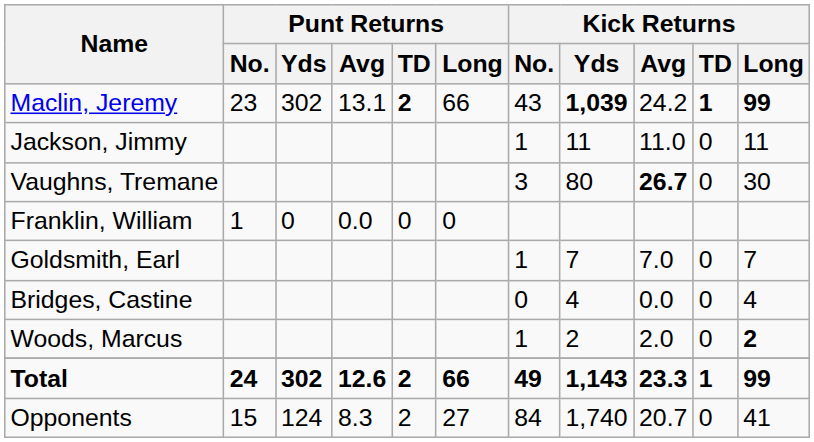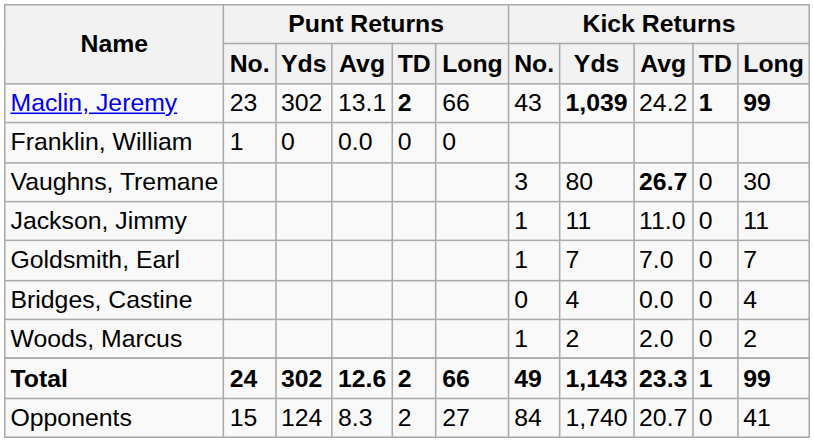 <table class="wikitable" style="white-space:nowrap">
 <tr>
 <th rowspan="2">Name</th>
 <th colspan="5">Punt Returns</th>
 <th colspan="5">Kick Returns</th>
 </tr>
 <tr>
 <th>No.</th>
 <th>Yds</th>
 <th>Avg</th>
 <th>TD</th>
 <th>Long</th>
 <th>No.</th>
 <th>Yds</th>
 <th>Avg</th>
 <th>TD</th>
 <th>Long</th>
 </tr>
 <tr>
 <td><a href='#'>Maclin, Jeremy</a></td>
 <td>23</td>
 <td>302</td>
 <td>13.1</td>
 <td><strong>2</strong></td>
 <td>66</td>
 <td>43</td>
 <td><strong>1,039</strong></td>
 <td>24.2</td>
 <td><strong>1</strong></td>
 <td><strong>99</strong></td>
 </tr>
 <tr>
-<td>Jackson, Jimmy</td>
+<td>Franklin, William</td>
+<td>1</td>
+<td>0</td>
+<td>0.0</td>
+<td>0</td>
+<td>0</td>
 <td></td>
 <td></td>
 <td></td>
 <td></td>
 <td></td>
-<td>1</td>
-<td>11</td>
-<td>11.0</td>
-<td>0</td>
-<td>11</td>
 </tr>
 <tr>
 <td>Vaughns, Tremane</td>
 <td></td>
 <td></td>
 <td></td>
 <td></td>
 <td></td>
 <td>3</td>
 <td>80</td>
 <td><strong>26.7</strong></td>
 <td>0</td>
 <td>30</td>
 </tr>
 <tr>
-<td>Franklin, William</td>
-<td>1</td>
-<td>0</td>
-<td>0.0</td>
-<td>0</td>
-<td>0</td>
+<td>Jackson, Jimmy</td>
 <td></td>
 <td></td>
 <td></td>
 <td></td>
 <td></td>
+<td>1</td>
+<td>11</td>
+<td>11.0</td>
+<td>0</td>
+<td>11</td>
 </tr>
 <tr>
 <td>Goldsmith, Earl</td>
 <td></td>
 <td></td>
 <td></td>
 <td></td>
 <td></td>
 <td>1</td>
 <td>7</td>
 <td>7.0</td>
 <td>0</td>
 <td>7</td>
 </tr>
 <tr>
 <td>Bridges, Castine</td>
 <td></td>
 <td></td>
 <td></td>
 <td></td>
 <td></td>
 <td>0</td>
 <td>4</td>
 <td>0.0</td>
 <td>0</td>
 <td>4</td>
 </tr>
 <tr>
 <td>Woods, Marcus</td>
 <td></td>
 <td></td>
 <td></td>
 <td></td>
 <td></td>
 <td>1</td>
 <td>2</td>
 <td>2.0</td>
 <td>0</td>
-<td><strong>2</strong></td>
+<td>2</td>
 </tr>
 <tr>
 </tr>
 <tr style="font-weight:bold;">
 <td>Total</td>
 <td>24</td>
 <td>302</td>
 <td>12.6</td>
 <td>2</td>
 <td>66</td>
 <td>49</td>
 <td>1,143</td>
 <td>23.3</td>
 <td>1</td>
 <td>99</td>
 </tr>
 <tr>
 <td>Opponents</td>
 <td>15</td>
 <td>124</td>
 <td>8.3</td>
 <td>2</td>
 <td>27</td>
 <td>84</td>
 <td>1,740</td>
 <td>20.7</td>
 <td>0</td>
 <td>41</td>
 </tr>
 </table>
